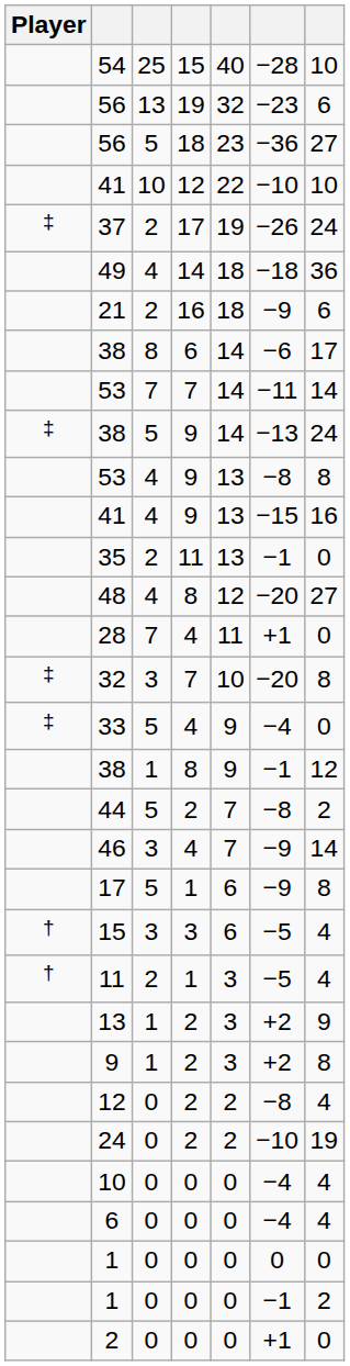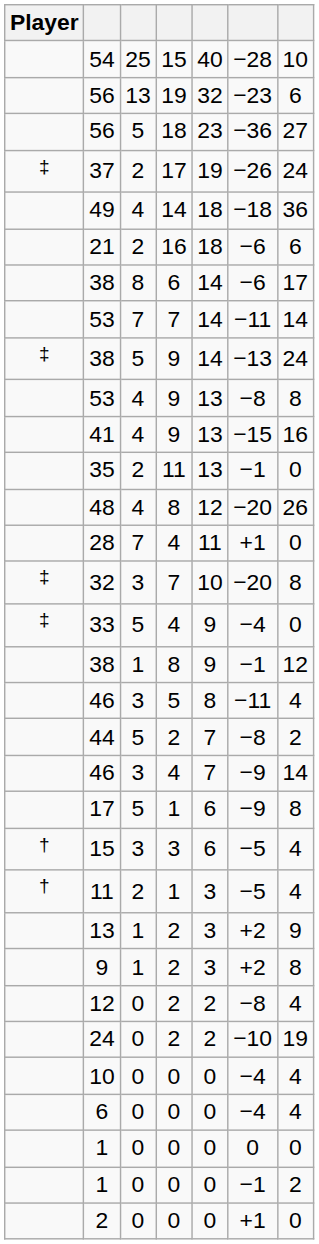 <table class="wikitable sortable" style="text-align:center;">
 <tr>
 <th>Player</th>
 <th></th>
 <th></th>
 <th></th>
 <th></th>
 <th data-sort-type="number"></th>
 <th></th>
 </tr>
 <tr>
 <td></td>
 <td>54</td>
 <td>25</td>
 <td>15</td>
 <td>40</td>
 <td>−28</td>
 <td>10</td>
 </tr>
 <tr>
 <td></td>
 <td>56</td>
 <td>13</td>
 <td>19</td>
 <td>32</td>
 <td>−23</td>
 <td>6</td>
 </tr>
 <tr>
 <td></td>
 <td>56</td>
 <td>5</td>
 <td>18</td>
 <td>23</td>
 <td>−36</td>
 <td>27</td>
 </tr>
 <tr>
-<td></td>
-<td>41</td>
-<td>10</td>
-<td>12</td>
-<td>22</td>
-<td>−10</td>
-<td>10</td>
-</tr>
-<tr>
 <td><sup>‡</sup></td>
 <td>37</td>
 <td>2</td>
 <td>17</td>
 <td>19</td>
 <td>−26</td>
 <td>24</td>
 </tr>
 <tr>
 <td></td>
 <td>49</td>
 <td>4</td>
 <td>14</td>
 <td>18</td>
 <td>−18</td>
 <td>36</td>
 </tr>
 <tr>
 <td></td>
 <td>21</td>
 <td>2</td>
 <td>16</td>
 <td>18</td>
-<td>−9</td>
+<td>−6</td>
 <td>6</td>
 </tr>
 <tr>
 <td></td>
 <td>38</td>
 <td>8</td>
 <td>6</td>
 <td>14</td>
 <td>−6</td>
 <td>17</td>
 </tr>
 <tr>
 <td></td>
 <td>53</td>
 <td>7</td>
 <td>7</td>
 <td>14</td>
 <td>−11</td>
 <td>14</td>
 </tr>
 <tr>
 <td><sup>‡</sup></td>
 <td>38</td>
 <td>5</td>
 <td>9</td>
 <td>14</td>
 <td>−13</td>
 <td>24</td>
 </tr>
 <tr>
 <td></td>
 <td>53</td>
 <td>4</td>
 <td>9</td>
 <td>13</td>
 <td>−8</td>
 <td>8</td>
 </tr>
 <tr>
 <td></td>
 <td>41</td>
 <td>4</td>
 <td>9</td>
 <td>13</td>
 <td>−15</td>
 <td>16</td>
 </tr>
 <tr>
 <td></td>
 <td>35</td>
 <td>2</td>
 <td>11</td>
 <td>13</td>
 <td>−1</td>
 <td>0</td>
 </tr>
 <tr>
 <td></td>
 <td>48</td>
 <td>4</td>
 <td>8</td>
 <td>12</td>
 <td>−20</td>
-<td>27</td>
+<td>26</td>
 </tr>
 <tr>
 <td></td>
 <td>28</td>
 <td>7</td>
 <td>4</td>
 <td>11</td>
 <td>+1</td>
 <td>0</td>
 </tr>
 <tr>
 <td><sup>‡</sup></td>
 <td>32</td>
 <td>3</td>
 <td>7</td>
 <td>10</td>
 <td>−20</td>
 <td>8</td>
 </tr>
 <tr>
 <td><sup>‡</sup></td>
 <td>33</td>
 <td>5</td>
 <td>4</td>
 <td>9</td>
 <td>−4</td>
 <td>0</td>
 </tr>
 <tr>
 <td></td>
 <td>38</td>
 <td>1</td>
 <td>8</td>
 <td>9</td>
 <td>−1</td>
 <td>12</td>
+</tr>
+<tr>
+<td></td>
+<td>46</td>
+<td>3</td>
+<td>5</td>
+<td>8</td>
+<td>−11</td>
+<td>4</td>
 </tr>
 <tr>
 <td></td>
 <td>44</td>
 <td>5</td>
 <td>2</td>
 <td>7</td>
 <td>−8</td>
 <td>2</td>
 </tr>
 <tr>
 <td></td>
 <td>46</td>
 <td>3</td>
 <td>4</td>
 <td>7</td>
 <td>−9</td>
 <td>14</td>
 </tr>
 <tr>
 <td></td>
 <td>17</td>
 <td>5</td>
 <td>1</td>
 <td>6</td>
 <td>−9</td>
 <td>8</td>
 </tr>
 <tr>
 <td><sup>†</sup></td>
 <td>15</td>
 <td>3</td>
 <td>3</td>
 <td>6</td>
 <td>−5</td>
 <td>4</td>
 </tr>
 <tr>
 <td><sup>†</sup></td>
 <td>11</td>
 <td>2</td>
 <td>1</td>
 <td>3</td>
 <td>−5</td>
 <td>4</td>
 </tr>
 <tr>
 <td></td>
 <td>13</td>
 <td>1</td>
 <td>2</td>
 <td>3</td>
 <td>+2</td>
 <td>9</td>
 </tr>
 <tr>
 <td></td>
 <td>9</td>
 <td>1</td>
 <td>2</td>
 <td>3</td>
 <td>+2</td>
 <td>8</td>
 </tr>
 <tr>
 <td></td>
 <td>12</td>
 <td>0</td>
 <td>2</td>
 <td>2</td>
 <td>−8</td>
 <td>4</td>
 </tr>
 <tr>
 <td></td>
 <td>24</td>
 <td>0</td>
 <td>2</td>
 <td>2</td>
 <td>−10</td>
 <td>19</td>
 </tr>
 <tr>
 <td></td>
 <td>10</td>
 <td>0</td>
 <td>0</td>
 <td>0</td>
 <td>−4</td>
 <td>4</td>
 </tr>
 <tr>
 <td></td>
 <td>6</td>
 <td>0</td>
 <td>0</td>
 <td>0</td>
 <td>−4</td>
 <td>4</td>
 </tr>
 <tr>
 <td></td>
 <td>1</td>
 <td>0</td>
 <td>0</td>
 <td>0</td>
 <td>0</td>
 <td>0</td>
 </tr>
 <tr>
 <td></td>
 <td>1</td>
 <td>0</td>
 <td>0</td>
 <td>0</td>
 <td>−1</td>
 <td>2</td>
 </tr>
 <tr>
 <td></td>
 <td>2</td>
 <td>0</td>
 <td>0</td>
 <td>0</td>
 <td>+1</td>
 <td>0</td>
 </tr>
 </table>
